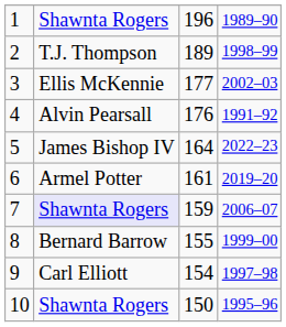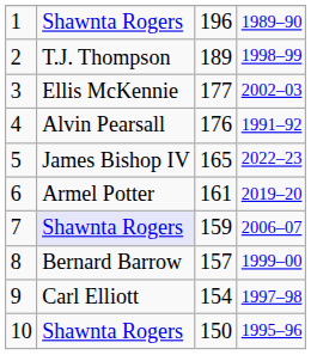 <table class="wikitable">
 <tr>
 </tr>
 <tr>
 <td>1</td>
 <td><a href='#'>Shawnta Rogers</a></td>
 <td>196</td>
 <td style="font-size:80%;"><a href='#'>1989–90</a></td>
 </tr>
 <tr>
 <td>2</td>
 <td>T.J. Thompson</td>
 <td>189</td>
 <td style="font-size:80%;"><a href='#'>1998–99</a></td>
 </tr>
 <tr>
 <td>3</td>
 <td>Ellis McKennie</td>
 <td>177</td>
 <td style="font-size:80%;"><a href='#'>2002–03</a></td>
 </tr>
 <tr>
 <td>4</td>
 <td>Alvin Pearsall</td>
 <td>176</td>
 <td style="font-size:80%;"><a href='#'>1991–92</a></td>
 </tr>
 <tr>
 <td>5</td>
 <td>James Bishop IV</td>
-<td>164</td>
+<td>165</td>
 <td style="font-size:80%;"><a href='#'>2022–23</a></td>
 </tr>
 <tr>
 <td>6</td>
 <td>Armel Potter</td>
 <td>161</td>
 <td style="font-size:80%;"><a href='#'>2019–20</a></td>
 </tr>
 <tr>
 <td>7</td>
 <td style="background: lavender;"><a href='#'>Shawnta Rogers</a></td>
 <td>159</td>
 <td style="font-size:80%;"><a href='#'>2006–07</a></td>
 </tr>
 <tr>
 <td>8</td>
 <td>Bernard Barrow</td>
-<td>155</td>
+<td>157</td>
 <td style="font-size:80%;"><a href='#'>1999–00</a></td>
 </tr>
 <tr>
 <td>9</td>
 <td>Carl Elliott</td>
 <td>154</td>
 <td style="font-size:80%;"><a href='#'>1997–98</a></td>
 </tr>
 <tr>
 <td>10</td>
 <td><a href='#'>Shawnta Rogers</a></td>
 <td>150</td>
 <td style="font-size:80%;"><a href='#'>1995–96</a></td>
 </tr>
 </table>
